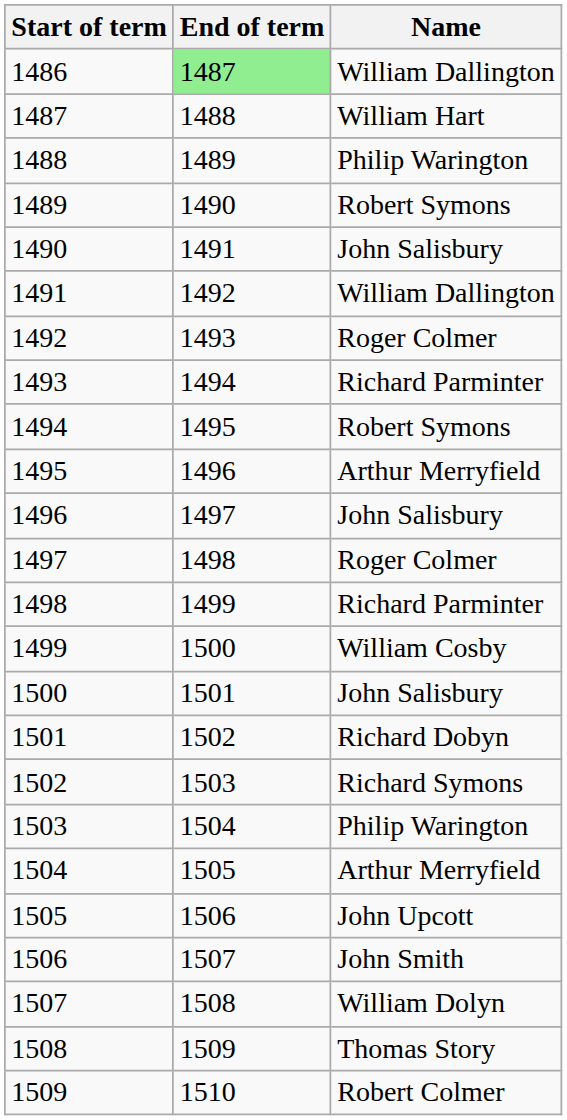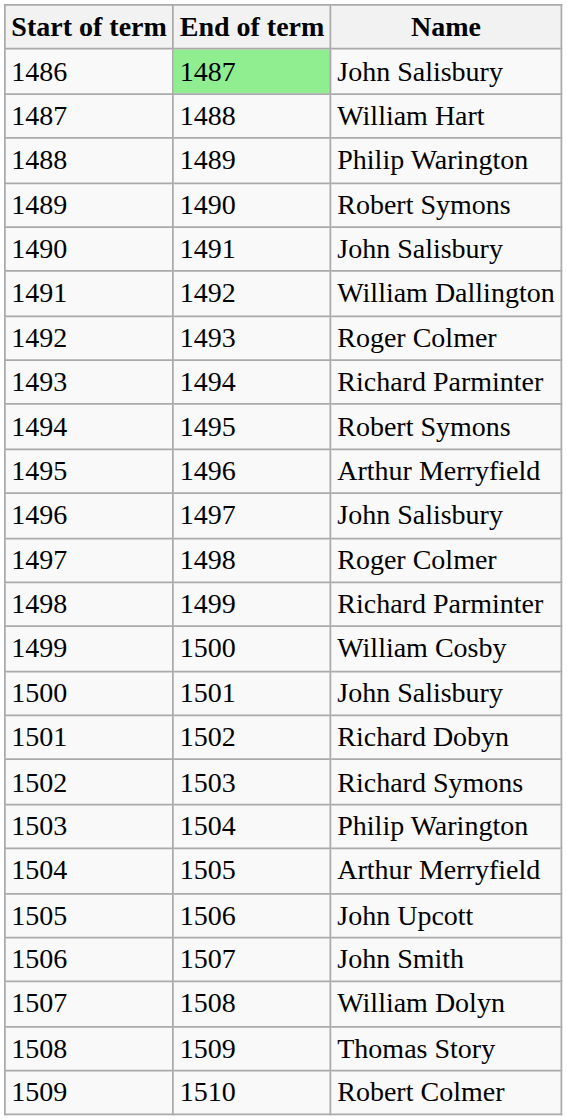 <table class="wikitable mw-collapsible mw-collapsed">
 <tr>
 <th>Start of term</th>
 <th>End of term</th>
 <th>Name</th>
 </tr>
 <tr>
 <td>1486</td>
 <td style="background: lightgreen;">1487</td>
-<td>William Dallington</td>
+<td>John Salisbury</td>
 </tr>
 <tr>
 <td>1487</td>
 <td>1488</td>
 <td>William Hart</td>
 </tr>
 <tr>
 <td>1488</td>
 <td>1489</td>
 <td>Philip Warington</td>
 </tr>
 <tr>
 <td>1489</td>
 <td>1490</td>
 <td>Robert Symons</td>
 </tr>
 <tr>
 <td>1490</td>
 <td>1491</td>
 <td>John Salisbury</td>
 </tr>
 <tr>
 <td>1491</td>
 <td>1492</td>
 <td>William Dallington</td>
 </tr>
 <tr>
 <td>1492</td>
 <td>1493</td>
 <td>Roger Colmer</td>
 </tr>
 <tr>
 <td>1493</td>
 <td>1494</td>
 <td>Richard Parminter</td>
 </tr>
 <tr>
 <td>1494</td>
 <td>1495</td>
 <td>Robert Symons</td>
 </tr>
 <tr>
 <td>1495</td>
 <td>1496</td>
 <td>Arthur Merryfield</td>
 </tr>
 <tr>
 <td>1496</td>
 <td>1497</td>
 <td>John Salisbury</td>
 </tr>
 <tr>
 <td>1497</td>
 <td>1498</td>
 <td>Roger Colmer</td>
 </tr>
 <tr>
 <td>1498</td>
 <td>1499</td>
 <td>Richard Parminter</td>
 </tr>
 <tr>
 <td>1499</td>
 <td>1500</td>
 <td>William Cosby</td>
 </tr>
 <tr>
 <td>1500</td>
 <td>1501</td>
 <td>John Salisbury</td>
 </tr>
 <tr>
 <td>1501</td>
 <td>1502</td>
 <td>Richard Dobyn</td>
 </tr>
 <tr>
 <td>1502</td>
 <td>1503</td>
 <td>Richard Symons</td>
 </tr>
 <tr>
 <td>1503</td>
 <td>1504</td>
 <td>Philip Warington</td>
 </tr>
 <tr>
 <td>1504</td>
 <td>1505</td>
 <td>Arthur Merryfield</td>
 </tr>
 <tr>
 <td>1505</td>
 <td>1506</td>
 <td>John Upcott</td>
 </tr>
 <tr>
 <td>1506</td>
 <td>1507</td>
 <td>John Smith</td>
 </tr>
 <tr>
 <td>1507</td>
 <td>1508</td>
 <td>William Dolyn</td>
 </tr>
 <tr>
 <td>1508</td>
 <td>1509</td>
 <td>Thomas Story</td>
 </tr>
 <tr>
 <td>1509</td>
 <td>1510</td>
 <td>Robert Colmer</td>
 </tr>
 </table>
